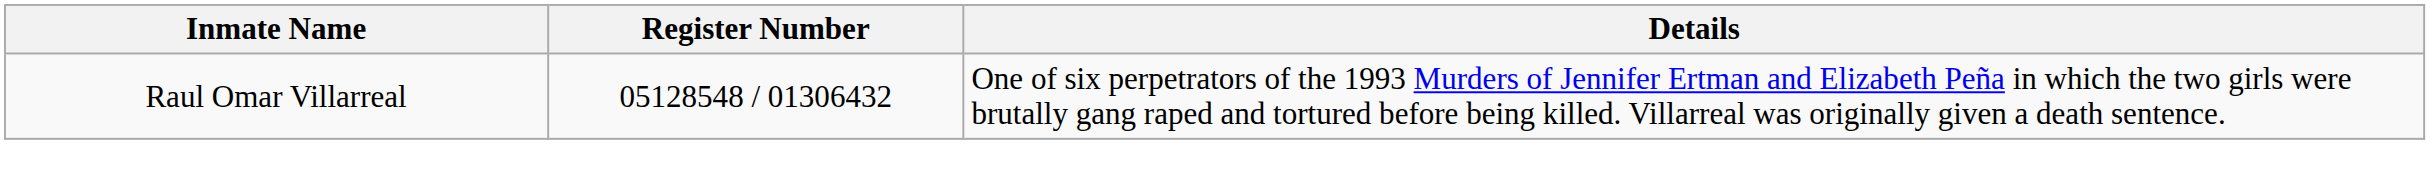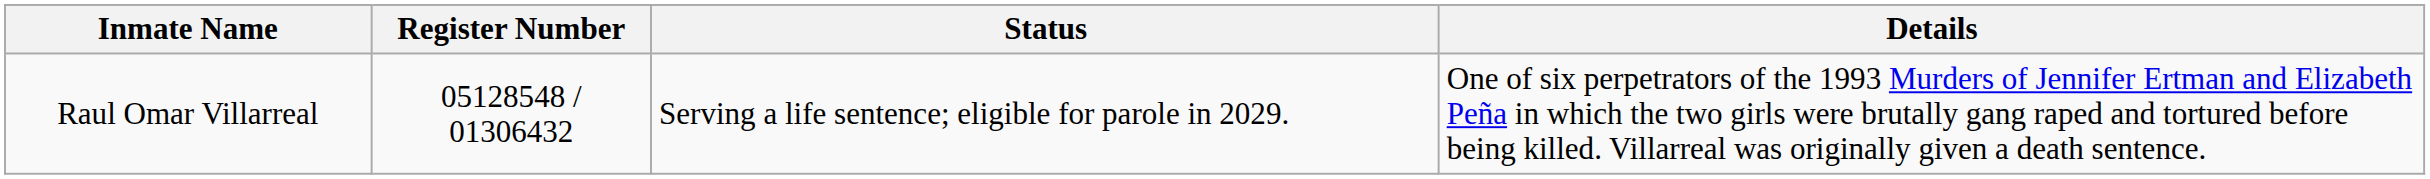 <table class="wikitable sortable">
 <tr>
 <th width=13%>Inmate Name</th>
 <th width=10%>Register Number</th>
+<th width=28%>Status</th>
 <th width=35%>Details</th>
 </tr>
 <tr>
 <td style="text-align:center;">Raul Omar Villarreal</td>
 <td style="text-align:center;">05128548 / 01306432</td>
+<td>Serving a life sentence; eligible for parole in 2029.</td>
 <td>One of six perpetrators of the 1993 <a href='#'>Murders of Jennifer Ertman and Elizabeth Peña</a> in which the two girls were brutally gang raped and tortured before being killed. Villarreal was originally given a death sentence.</td>
 </tr>
 </table>
